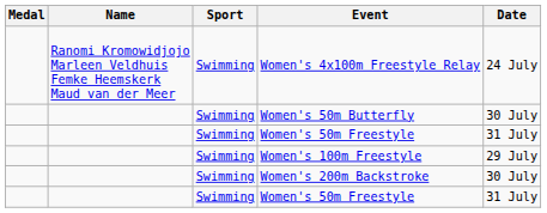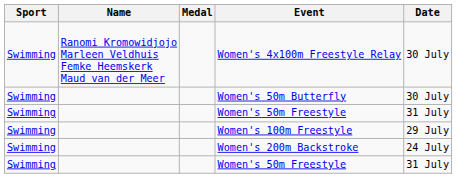 <table class="wikitable sortable" style="font-size:90%">
 <tr>
+<th>Sport</th>
+<th>Name</th>
 <th>Medal</th>
-<th>Name</th>
-<th>Sport</th>
 <th>Event</th>
 <th>Date</th>
 </tr>
 <tr>
+<td><a href='#'>Swimming</a></td>
+<td><br><a href='#'>Ranomi Kromowidjojo</a><br><a href='#'>Marleen Veldhuis</a><br><a href='#'>Femke Heemskerk</a><br><a href='#'>Maud van der Meer</a></td>
 <td></td>
-<td><br><a href='#'>Ranomi Kromowidjojo</a><br><a href='#'>Marleen Veldhuis</a><br><a href='#'>Femke Heemskerk</a><br><a href='#'>Maud van der Meer</a></td>
-<td><a href='#'>Swimming</a></td>
 <td><a href='#'>Women's 4x100m Freestyle Relay</a></td>
-<td>24 July</td>
+<td>30 July</td>
 </tr>
 <tr>
+<td><a href='#'>Swimming</a></td>
 <td></td>
 <td></td>
-<td><a href='#'>Swimming</a></td>
 <td><a href='#'>Women's 50m Butterfly</a></td>
 <td>30 July</td>
 </tr>
 <tr>
+<td><a href='#'>Swimming</a></td>
 <td></td>
 <td></td>
-<td><a href='#'>Swimming</a></td>
 <td><a href='#'>Women's 50m Freestyle</a></td>
 <td>31 July</td>
 </tr>
 <tr>
+<td><a href='#'>Swimming</a></td>
 <td></td>
 <td></td>
-<td><a href='#'>Swimming</a></td>
 <td><a href='#'>Women's 100m Freestyle</a></td>
 <td>29 July</td>
 </tr>
 <tr>
+<td><a href='#'>Swimming</a></td>
 <td></td>
 <td></td>
-<td><a href='#'>Swimming</a></td>
 <td><a href='#'>Women's 200m Backstroke</a></td>
-<td>30 July</td>
+<td>24 July</td>
 </tr>
 <tr>
+<td><a href='#'>Swimming</a></td>
 <td></td>
 <td></td>
-<td><a href='#'>Swimming</a></td>
 <td><a href='#'>Women's 50m Freestyle</a></td>
 <td>31 July</td>
 </tr>
 </table>
